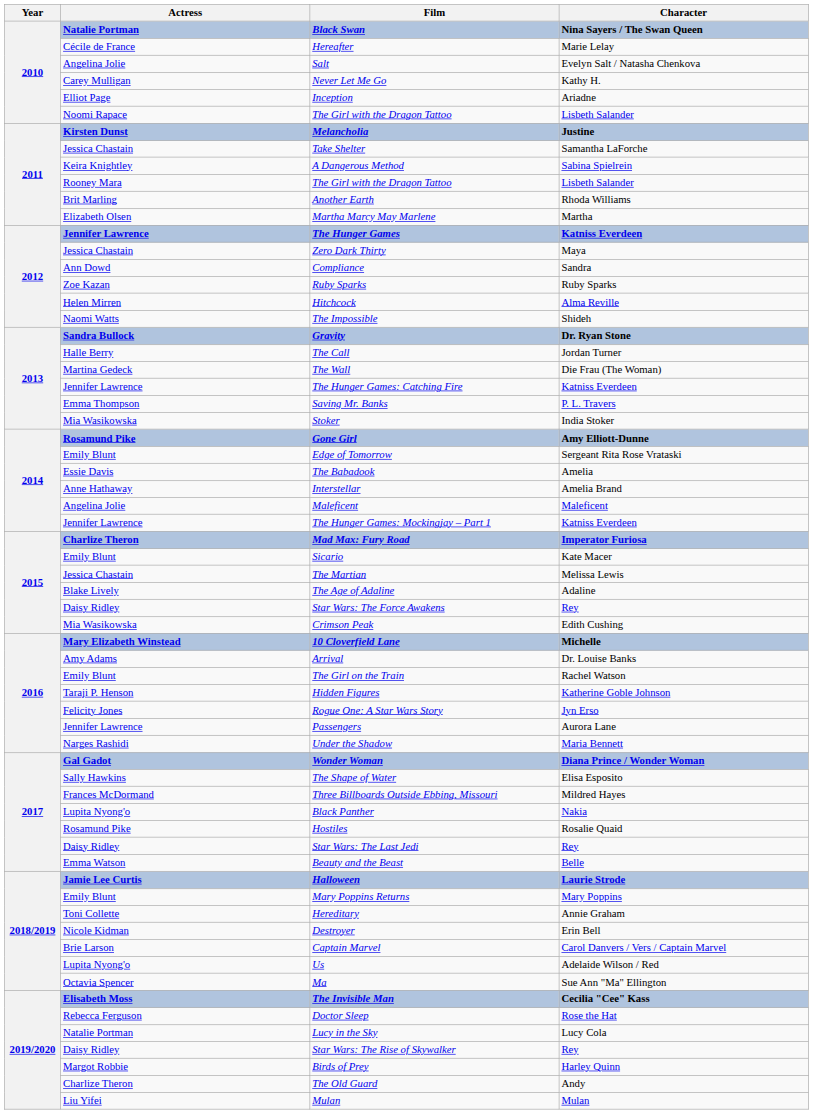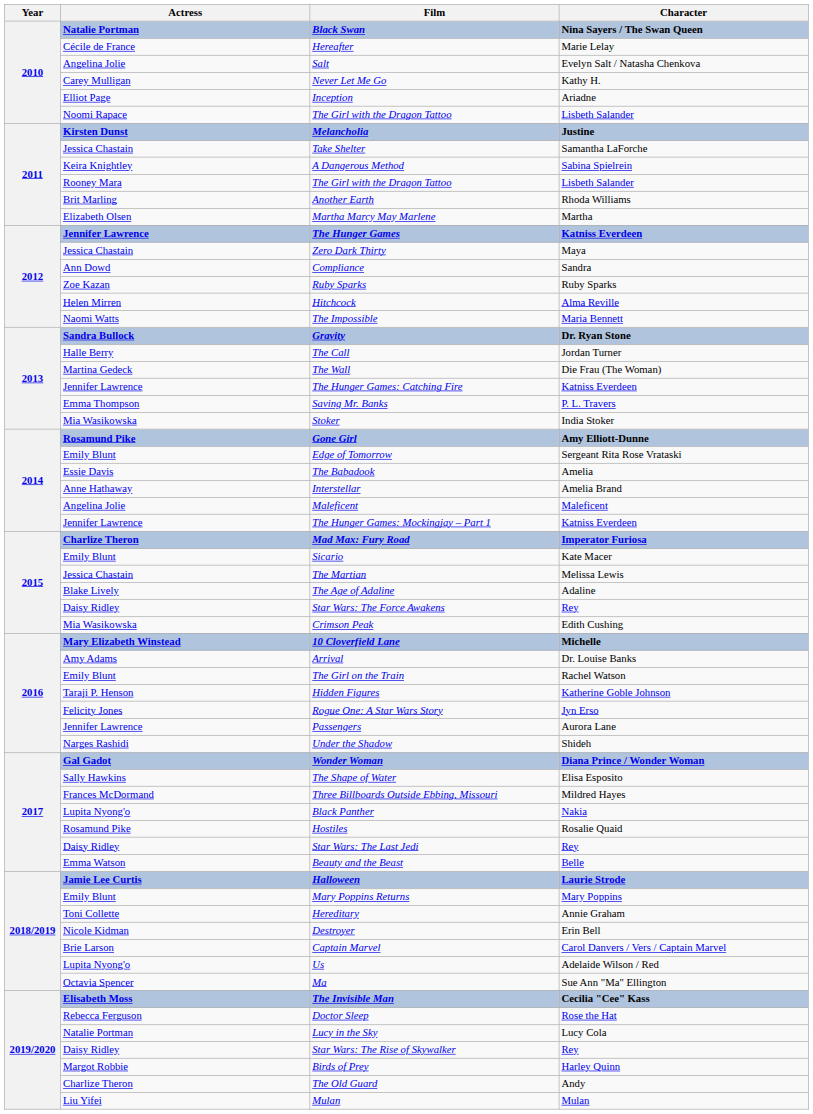 <table class="wikitable" width="95%" align="center">
 <tr>
 <th width=7%>Year</th>
 <th width=31%>Actress</th>
 <th width=31%>Film</th>
 <th width=31%>Character</th>
 </tr>
 <tr>
 <th rowspan=6><a href='#'>2010</a></th>
 <td style="background:#B0C4DE;"><strong><a href='#'>Natalie Portman</a> </strong></td>
 <td style="background:#B0C4DE;"><strong><em><a href='#'>Black Swan</a></em></strong></td>
 <td style="background:#B0C4DE;"><strong>Nina Sayers / The Swan Queen</strong></td>
 </tr>
 <tr>
 <td><a href='#'>Cécile de France</a></td>
 <td><em><a href='#'>Hereafter</a></em></td>
 <td>Marie Lelay</td>
 </tr>
 <tr>
 <td><a href='#'>Angelina Jolie</a></td>
 <td><em><a href='#'>Salt</a></em></td>
 <td>Evelyn Salt / Natasha Chenkova</td>
 </tr>
 <tr>
 <td><a href='#'>Carey Mulligan</a></td>
 <td><em><a href='#'>Never Let Me Go</a></em></td>
 <td>Kathy H.</td>
 </tr>
 <tr>
 <td><a href='#'>Elliot Page</a></td>
 <td><em><a href='#'>Inception</a></em></td>
 <td>Ariadne</td>
 </tr>
 <tr>
 <td><a href='#'>Noomi Rapace</a></td>
 <td><em><a href='#'>The Girl with the Dragon Tattoo</a></em></td>
 <td><a href='#'>Lisbeth Salander</a></td>
 </tr>
 <tr>
 <th rowspan=6><a href='#'>2011</a></th>
 <td style="background:#B0C4DE;"><strong><a href='#'>Kirsten Dunst</a></strong></td>
 <td style="background:#B0C4DE;"><strong><em><a href='#'>Melancholia</a></em></strong></td>
 <td style="background:#B0C4DE;"><strong>Justine</strong></td>
 </tr>
 <tr>
 <td><a href='#'>Jessica Chastain</a></td>
 <td><em><a href='#'>Take Shelter</a></em></td>
 <td>Samantha LaForche</td>
 </tr>
 <tr>
 <td><a href='#'>Keira Knightley</a></td>
 <td><em><a href='#'>A Dangerous Method</a></em></td>
 <td><a href='#'>Sabina Spielrein</a></td>
 </tr>
 <tr>
 <td><a href='#'>Rooney Mara</a></td>
 <td><em><a href='#'>The Girl with the Dragon Tattoo</a></em></td>
 <td><a href='#'>Lisbeth Salander</a></td>
 </tr>
 <tr>
 <td><a href='#'>Brit Marling</a></td>
 <td><em><a href='#'>Another Earth</a></em></td>
 <td>Rhoda Williams</td>
 </tr>
 <tr>
 <td><a href='#'>Elizabeth Olsen</a></td>
 <td><em><a href='#'>Martha Marcy May Marlene</a></em></td>
 <td>Martha</td>
 </tr>
 <tr>
 <th rowspan=6><a href='#'>2012</a></th>
 <td style="background:#B0C4DE;"><strong><a href='#'>Jennifer Lawrence</a></strong></td>
 <td style="background:#B0C4DE;"><strong><em><a href='#'>The Hunger Games</a></em></strong></td>
 <td style="background:#B0C4DE;"><strong><a href='#'>Katniss Everdeen</a></strong></td>
 </tr>
 <tr>
 <td><a href='#'>Jessica Chastain</a></td>
 <td><em><a href='#'>Zero Dark Thirty</a></em></td>
 <td>Maya</td>
 </tr>
 <tr>
 <td><a href='#'>Ann Dowd</a></td>
 <td><em><a href='#'>Compliance</a></em></td>
 <td>Sandra</td>
 </tr>
 <tr>
 <td><a href='#'>Zoe Kazan</a></td>
 <td><em><a href='#'>Ruby Sparks</a></em></td>
 <td>Ruby Sparks</td>
 </tr>
 <tr>
 <td><a href='#'>Helen Mirren</a></td>
 <td><em><a href='#'>Hitchcock</a></em></td>
 <td><a href='#'>Alma Reville</a></td>
 </tr>
 <tr>
 <td><a href='#'>Naomi Watts</a></td>
 <td><em><a href='#'>The Impossible</a></em></td>
-<td>Shideh</td>
+<td><a href='#'>Maria Bennett</a></td>
 </tr>
 <tr>
 <th rowspan=6><a href='#'>2013</a></th>
 <td style="background:#B0C4DE;"><strong><a href='#'>Sandra Bullock</a> </strong></td>
 <td style="background:#B0C4DE;"><strong><em><a href='#'>Gravity</a></em></strong></td>
 <td style="background:#B0C4DE;"><strong>Dr. Ryan Stone</strong></td>
 </tr>
 <tr>
 <td><a href='#'>Halle Berry</a></td>
 <td><em><a href='#'>The Call</a></em></td>
 <td>Jordan Turner</td>
 </tr>
 <tr>
 <td><a href='#'>Martina Gedeck</a></td>
 <td><em><a href='#'>The Wall</a></em></td>
 <td>Die Frau (The Woman)</td>
 </tr>
 <tr>
 <td><a href='#'>Jennifer Lawrence</a></td>
 <td><em><a href='#'>The Hunger Games: Catching Fire</a></em></td>
 <td><a href='#'>Katniss Everdeen</a></td>
 </tr>
 <tr>
 <td><a href='#'>Emma Thompson</a></td>
 <td><em><a href='#'>Saving Mr. Banks</a></em></td>
 <td><a href='#'>P. L. Travers</a></td>
 </tr>
 <tr>
 <td><a href='#'>Mia Wasikowska</a></td>
 <td><em><a href='#'>Stoker</a></em></td>
 <td>India Stoker</td>
 </tr>
 <tr>
 <th rowspan=6><a href='#'>2014</a></th>
 <td style="background:#B0C4DE;"><strong><a href='#'>Rosamund Pike</a> </strong></td>
 <td style="background:#B0C4DE;"><strong><em><a href='#'>Gone Girl</a></em></strong></td>
 <td style="background:#B0C4DE;"><strong>Amy Elliott-Dunne</strong></td>
 </tr>
 <tr>
 <td><a href='#'>Emily Blunt</a></td>
 <td><em><a href='#'>Edge of Tomorrow</a></em></td>
 <td>Sergeant Rita Rose Vrataski</td>
 </tr>
 <tr>
 <td><a href='#'>Essie Davis</a></td>
 <td><em><a href='#'>The Babadook</a></em></td>
 <td>Amelia</td>
 </tr>
 <tr>
 <td><a href='#'>Anne Hathaway</a></td>
 <td><em><a href='#'>Interstellar</a></em></td>
 <td>Amelia Brand</td>
 </tr>
 <tr>
 <td><a href='#'>Angelina Jolie</a></td>
 <td><em><a href='#'>Maleficent</a></em></td>
 <td><a href='#'>Maleficent</a></td>
 </tr>
 <tr>
 <td><a href='#'>Jennifer Lawrence</a></td>
 <td><em><a href='#'>The Hunger Games: Mockingjay – Part 1</a></em></td>
 <td><a href='#'>Katniss Everdeen</a></td>
 </tr>
 <tr>
 <th rowspan=6><a href='#'>2015</a></th>
 <td style="background:#B0C4DE;"><strong><a href='#'>Charlize Theron</a></strong></td>
 <td style="background:#B0C4DE;"><strong><em><a href='#'>Mad Max: Fury Road</a></em></strong></td>
 <td style="background:#B0C4DE;"><strong><a href='#'>Imperator Furiosa</a></strong></td>
 </tr>
 <tr>
 <td><a href='#'>Emily Blunt</a></td>
 <td><em><a href='#'>Sicario</a></em></td>
 <td>Kate Macer</td>
 </tr>
 <tr>
 <td><a href='#'>Jessica Chastain</a></td>
 <td><em><a href='#'>The Martian</a></em></td>
 <td>Melissa Lewis</td>
 </tr>
 <tr>
 <td><a href='#'>Blake Lively</a></td>
 <td><em><a href='#'>The Age of Adaline</a></em></td>
 <td>Adaline</td>
 </tr>
 <tr>
 <td><a href='#'>Daisy Ridley</a></td>
 <td><em><a href='#'>Star Wars: The Force Awakens</a></em></td>
 <td><a href='#'>Rey</a></td>
 </tr>
 <tr>
 <td><a href='#'>Mia Wasikowska</a></td>
 <td><em><a href='#'>Crimson Peak</a></em></td>
 <td>Edith Cushing</td>
 </tr>
 <tr>
 <th rowspan=7><a href='#'>2016</a></th>
 <td style="background:#B0C4DE;"><strong><a href='#'>Mary Elizabeth Winstead</a></strong></td>
 <td style="background:#B0C4DE;"><strong><em><a href='#'>10 Cloverfield Lane</a></em></strong></td>
 <td style="background:#B0C4DE;"><strong>Michelle</strong></td>
 </tr>
 <tr>
 <td><a href='#'>Amy Adams</a></td>
 <td><em><a href='#'>Arrival</a></em></td>
 <td>Dr. Louise Banks</td>
 </tr>
 <tr>
 <td><a href='#'>Emily Blunt</a></td>
 <td><em><a href='#'>The Girl on the Train</a></em></td>
 <td>Rachel Watson</td>
 </tr>
 <tr>
 <td><a href='#'>Taraji P. Henson</a></td>
 <td><em><a href='#'>Hidden Figures</a></em></td>
 <td><a href='#'>Katherine Goble Johnson</a></td>
 </tr>
 <tr>
 <td><a href='#'>Felicity Jones</a></td>
 <td><em><a href='#'>Rogue One: A Star Wars Story</a></em></td>
 <td><a href='#'>Jyn Erso</a></td>
 </tr>
 <tr>
 <td><a href='#'>Jennifer Lawrence</a></td>
 <td><em><a href='#'>Passengers</a></em></td>
 <td>Aurora Lane</td>
 </tr>
 <tr>
 <td><a href='#'>Narges Rashidi</a></td>
 <td><em><a href='#'>Under the Shadow</a></em></td>
-<td><a href='#'>Maria Bennett</a></td>
+<td>Shideh</td>
 </tr>
 <tr>
 <th rowspan=7><a href='#'>2017</a></th>
 <td style="background:#B0C4DE;"><strong><a href='#'>Gal Gadot</a></strong></td>
 <td style="background:#B0C4DE;"><strong><em><a href='#'>Wonder Woman</a></em></strong></td>
 <td style="background:#B0C4DE;"><strong><a href='#'>Diana Prince / Wonder Woman</a></strong></td>
 </tr>
 <tr>
 <td><a href='#'>Sally Hawkins</a></td>
 <td><em><a href='#'>The Shape of Water</a></em></td>
 <td>Elisa Esposito</td>
 </tr>
 <tr>
 <td><a href='#'>Frances McDormand</a></td>
 <td><em><a href='#'>Three Billboards Outside Ebbing, Missouri</a></em></td>
 <td>Mildred Hayes</td>
 </tr>
 <tr>
 <td><a href='#'>Lupita Nyong'o</a></td>
 <td><em><a href='#'>Black Panther</a></em></td>
 <td><a href='#'>Nakia</a></td>
 </tr>
 <tr>
 <td><a href='#'>Rosamund Pike</a></td>
 <td><em><a href='#'>Hostiles</a></em></td>
 <td>Rosalie Quaid</td>
 </tr>
 <tr>
 <td><a href='#'>Daisy Ridley</a></td>
 <td><em><a href='#'>Star Wars: The Last Jedi</a></em></td>
 <td><a href='#'>Rey</a></td>
 </tr>
 <tr>
 <td><a href='#'>Emma Watson</a></td>
 <td><em><a href='#'>Beauty and the Beast</a></em></td>
 <td><a href='#'>Belle</a></td>
 </tr>
 <tr>
 <th rowspan=7><a href='#'>2018/2019</a></th>
 <td style="background:#B0C4DE;"><strong><a href='#'>Jamie Lee Curtis</a></strong></td>
 <td style="background:#B0C4DE;"><strong><em><a href='#'>Halloween</a></em></strong></td>
 <td style="background:#B0C4DE;"><strong><a href='#'>Laurie Strode</a></strong></td>
 </tr>
 <tr>
 <td><a href='#'>Emily Blunt</a></td>
 <td><em><a href='#'>Mary Poppins Returns</a></em></td>
 <td><a href='#'>Mary Poppins</a></td>
 </tr>
 <tr>
 <td><a href='#'>Toni Collette</a></td>
 <td><em><a href='#'>Hereditary</a></em></td>
 <td>Annie Graham</td>
 </tr>
 <tr>
 <td><a href='#'>Nicole Kidman</a></td>
 <td><em><a href='#'>Destroyer</a></em></td>
 <td>Erin Bell</td>
 </tr>
 <tr>
 <td><a href='#'>Brie Larson</a></td>
 <td><em><a href='#'>Captain Marvel</a></em></td>
 <td><a href='#'>Carol Danvers / Vers / Captain Marvel</a></td>
 </tr>
 <tr>
 <td><a href='#'>Lupita Nyong'o</a></td>
 <td><em><a href='#'>Us</a></em></td>
 <td>Adelaide Wilson / Red</td>
 </tr>
 <tr>
 <td><a href='#'>Octavia Spencer</a></td>
 <td><em><a href='#'>Ma</a></em></td>
 <td>Sue Ann "Ma" Ellington</td>
 </tr>
 <tr>
 <th rowspan=7><a href='#'>2019/2020</a></th>
 <td style="background:#B0C4DE;"><strong><a href='#'>Elisabeth Moss</a></strong></td>
 <td style="background:#B0C4DE;"><strong><em><a href='#'>The Invisible Man</a></em></strong></td>
 <td style="background:#B0C4DE;"><strong>Cecilia "Cee" Kass</strong></td>
 </tr>
 <tr>
 <td><a href='#'>Rebecca Ferguson</a></td>
 <td><em><a href='#'>Doctor Sleep</a></em></td>
 <td><a href='#'>Rose the Hat</a></td>
 </tr>
 <tr>
 <td><a href='#'>Natalie Portman</a></td>
 <td><em><a href='#'>Lucy in the Sky</a></em></td>
 <td>Lucy Cola</td>
 </tr>
 <tr>
 <td><a href='#'>Daisy Ridley</a></td>
 <td><em><a href='#'>Star Wars: The Rise of Skywalker</a></em></td>
 <td><a href='#'>Rey</a></td>
 </tr>
 <tr>
 <td><a href='#'>Margot Robbie</a></td>
 <td><em><a href='#'>Birds of Prey</a></em></td>
 <td><a href='#'>Harley Quinn</a></td>
 </tr>
 <tr>
 <td><a href='#'>Charlize Theron</a></td>
 <td><em><a href='#'>The Old Guard</a></em></td>
 <td>Andy</td>
 </tr>
 <tr>
 <td><a href='#'>Liu Yifei</a></td>
 <td><em><a href='#'>Mulan</a></em></td>
 <td><a href='#'>Mulan</a></td>
 </tr>
 </table>
